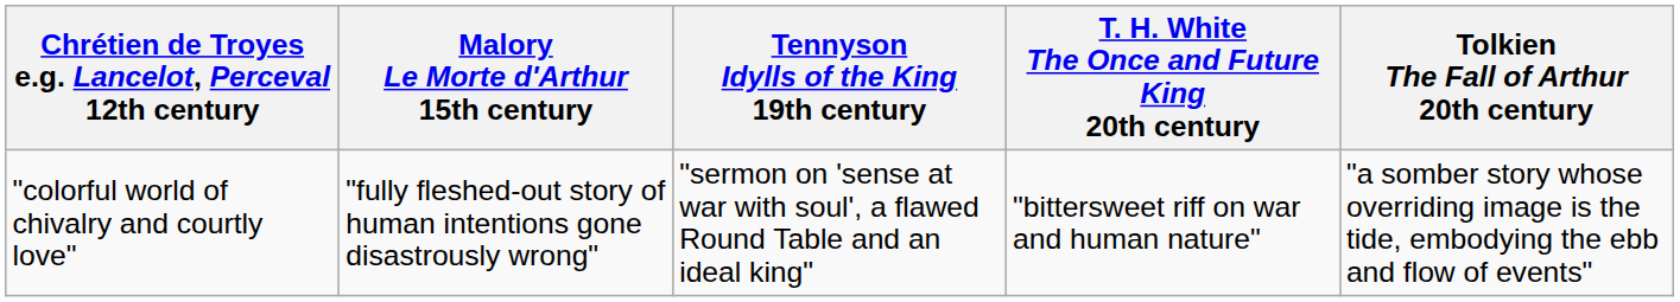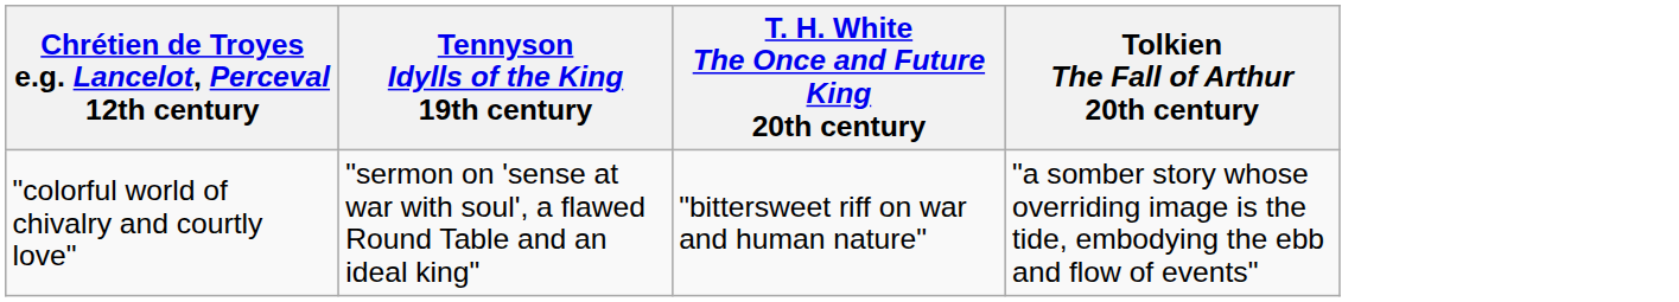 <table class="wikitable">
 <tr>
 <th scope="col" style="width: 175px;"><a href='#'>Chrétien de Troyes</a><br>e.g. <em><a href='#'>Lancelot</a></em>, <em><a href='#'>Perceval</a></em><br>12th century</th>
-<th scope="col" style="width: 175px;"><a href='#'>Malory</a><br><em><a href='#'>Le Morte d'Arthur</a></em><br>15th century</th>
 <th scope="col" style="width: 175px;"><a href='#'>Tennyson</a><br><em><a href='#'>Idylls of the King</a></em><br>19th century</th>
 <th scope="col" style="width: 175px;"><a href='#'>T. H. White</a><br><em><a href='#'>The Once and Future King</a></em><br>20th century</th>
 <th scope="col" style="width: 175px;">Tolkien<br><em>The Fall of Arthur</em><br>20th century</th>
 </tr>
 <tr>
 <td>"colorful world of chivalry and courtly love"</td>
-<td>"fully fleshed-out story of human intentions gone disastrously wrong"</td>
 <td>"sermon on 'sense at war with soul', a flawed Round Table and an ideal king"</td>
 <td>"bittersweet riff on war and human nature"</td>
 <td>"a somber story whose overriding image is the tide, embodying the ebb and flow of events"</td>
 </tr>
 </table>
